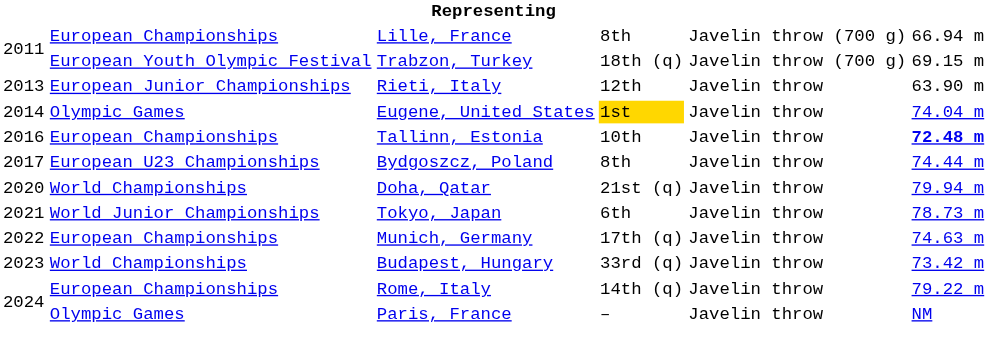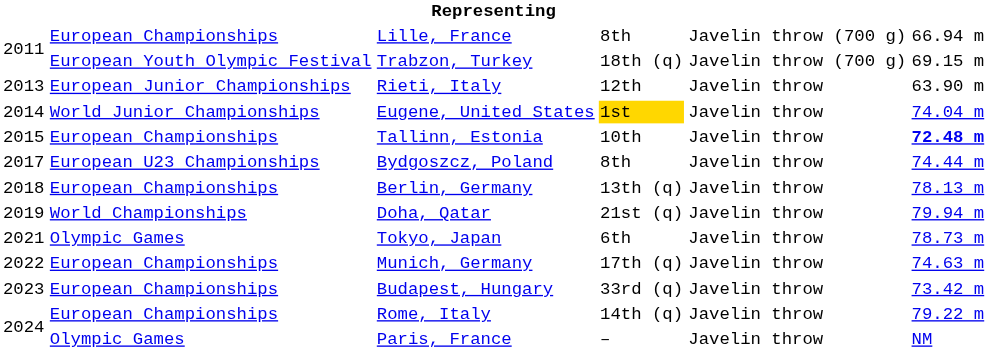 <table>
 <tr>
 <th colspan="6">Representing </th>
 </tr>
 <tr>
 <td rowspan=2>2011</td>
 <td><a href='#'>European Championships</a></td>
 <td><a href='#'>Lille, France</a></td>
 <td>8th</td>
 <td>Javelin throw (700 g)</td>
 <td>66.94 m</td>
 </tr>
 <tr>
 <td><a href='#'>European Youth Olympic Festival</a></td>
 <td><a href='#'>Trabzon, Turkey</a></td>
 <td>18th (q)</td>
 <td>Javelin throw (700 g)</td>
 <td>69.15 m</td>
 </tr>
 <tr>
 <td>2013</td>
 <td><a href='#'>European Junior Championships</a></td>
 <td><a href='#'>Rieti, Italy</a></td>
 <td>12th</td>
 <td>Javelin throw</td>
 <td>63.90 m</td>
 </tr>
 <tr>
 <td>2014</td>
-<td><a href='#'>Olympic Games</a></td>
+<td><a href='#'>World Junior Championships</a></td>
 <td><a href='#'>Eugene, United States</a></td>
 <td bgcolor=gold>1st</td>
 <td>Javelin throw</td>
 <td><a href='#'>74.04 m</a></td>
 </tr>
 <tr>
-<td>2016</td>
+<td>2015</td>
 <td><a href='#'>European Championships</a></td>
 <td><a href='#'>Tallinn, Estonia</a></td>
 <td>10th</td>
 <td>Javelin throw</td>
 <td><strong><a href='#'>72.48 m</a></strong></td>
 </tr>
 <tr>
 <td>2017</td>
 <td><a href='#'>European U23 Championships</a></td>
 <td><a href='#'>Bydgoszcz, Poland</a></td>
 <td>8th</td>
 <td>Javelin throw</td>
 <td><a href='#'>74.44 m</a></td>
 </tr>
 <tr>
-<td>2020</td>
+<td>2018</td>
+<td><a href='#'>European Championships</a></td>
+<td><a href='#'>Berlin, Germany</a></td>
+<td>13th (q)</td>
+<td>Javelin throw</td>
+<td><a href='#'>78.13 m</a></td>
+</tr>
+<tr>
+<td>2019</td>
 <td><a href='#'>World Championships</a></td>
 <td><a href='#'>Doha, Qatar</a></td>
 <td>21st (q)</td>
 <td>Javelin throw</td>
 <td><a href='#'>79.94 m</a></td>
 </tr>
 <tr>
 <td>2021</td>
-<td><a href='#'>World Junior Championships</a></td>
+<td><a href='#'>Olympic Games</a></td>
 <td><a href='#'>Tokyo, Japan</a></td>
 <td>6th</td>
 <td>Javelin throw</td>
 <td><a href='#'>78.73 m</a></td>
 </tr>
 <tr>
 <td>2022</td>
 <td><a href='#'>European Championships</a></td>
 <td><a href='#'>Munich, Germany</a></td>
 <td>17th (q)</td>
 <td>Javelin throw</td>
 <td><a href='#'>74.63 m</a></td>
 </tr>
 <tr>
 <td>2023</td>
-<td><a href='#'>World Championships</a></td>
+<td><a href='#'>European Championships</a></td>
 <td><a href='#'>Budapest, Hungary</a></td>
 <td>33rd (q)</td>
 <td>Javelin throw</td>
 <td><a href='#'>73.42 m</a></td>
 </tr>
 <tr>
 <td rowspan=2>2024</td>
 <td><a href='#'>European Championships</a></td>
 <td><a href='#'>Rome, Italy</a></td>
 <td>14th (q)</td>
 <td>Javelin throw</td>
 <td><a href='#'>79.22 m</a></td>
 </tr>
 <tr>
 <td><a href='#'>Olympic Games</a></td>
 <td><a href='#'>Paris, France</a></td>
 <td>–</td>
 <td>Javelin throw</td>
 <td><a href='#'>NM</a></td>
 </tr>
 </table>
